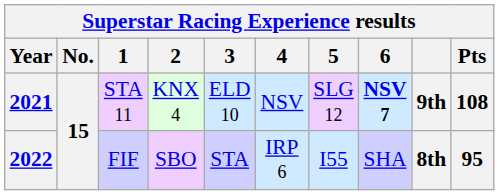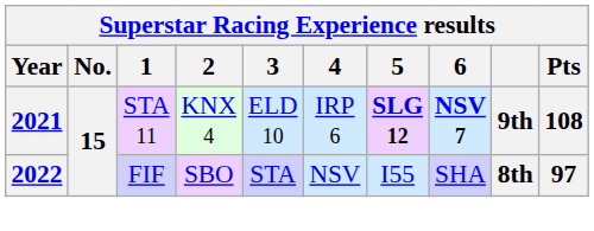 <table class="wikitable" style="text-align:center">
 <tr>
 <th colspan=10><a href='#'>Superstar Racing Experience</a> results</th>
 </tr>
 <tr>
 <th>Year</th>
 <th>No.</th>
 <th>1</th>
 <th>2</th>
 <th>3</th>
 <th>4</th>
 <th>5</th>
 <th>6</th>
 <th></th>
 <th>Pts</th>
 </tr>
 <tr>
 <th><a href='#'>2021</a></th>
 <th rowspan=2>15</th>
 <td style="background:#EFCFFF;"><a href='#'>STA</a><br><small>11</small></td>
 <td style="background:#DFFFDF;"><a href='#'>KNX</a><br><small>4</small></td>
 <td style="background:#CFEAFF;"><a href='#'>ELD</a><br><small>10</small></td>
-<td style="background:#CFEAFF;"><a href='#'>NSV</a><br></td>
-<td style="background:#EFCFFF;"><a href='#'>SLG</a><br><small>12</small></td>
+<td style="background:#CFEAFF;"><a href='#'>IRP</a><br><small>6</small></td>
+<td style="background:#EFCFFF;"><strong><a href='#'>SLG</a><br><small>12</small></strong></td>
 <td style="background:#CFEAFF;"><strong><a href='#'>NSV</a><br><small>7</small></strong></td>
 <th>9th</th>
 <th>108</th>
 </tr>
 <tr>
 <th><a href='#'>2022</a></th>
 <td style="background:#CFCFFF;"><a href='#'>FIF</a><br></td>
 <td style="background:#EFCFFF;"><a href='#'>SBO</a><br></td>
 <td style="background:#CFCFFF;"><a href='#'>STA</a><br></td>
-<td style="background:#CFEAFF;"><a href='#'>IRP</a><br><small>6</small></td>
+<td style="background:#CFEAFF;"><a href='#'>NSV</a><br></td>
 <td style="background:#CFEAFF;"><a href='#'>I55</a><br></td>
 <td style="background:#CFCFFF;"><a href='#'>SHA</a><br></td>
 <th>8th</th>
-<th>95</th>
+<th>97</th>
 </tr>
 </table>
